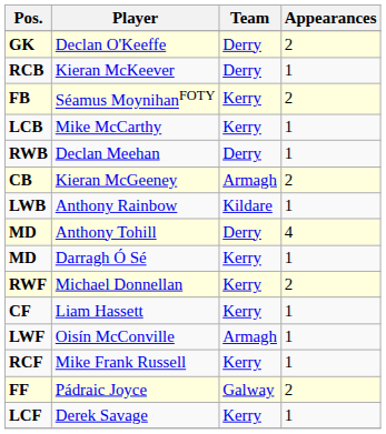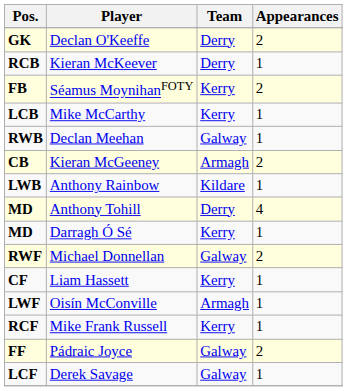 <table class="wikitable">
 <tr>
 <th>Pos.</th>
 <th>Player</th>
 <th>Team</th>
 <th>Appearances</th>
 </tr>
 <tr>
 </tr>
 <tr bgcolor=#FFFFDD>
 <td><strong>GK</strong></td>
 <td> <a href='#'>Declan O'Keeffe</a></td>
 <td><a href='#'>Derry</a></td>
 <td>2</td>
 </tr>
 <tr>
 <td><strong>RCB</strong></td>
 <td> <a href='#'>Kieran McKeever</a></td>
 <td><a href='#'>Derry</a></td>
 <td>1</td>
 </tr>
 <tr bgcolor=#FFFFDD>
 <td><strong>FB</strong></td>
 <td> <a href='#'>Séamus Moynihan</a><sup>FOTY</sup></td>
 <td><a href='#'>Kerry</a></td>
 <td>2</td>
 </tr>
 <tr>
 <td><strong>LCB</strong></td>
 <td> <a href='#'>Mike McCarthy</a></td>
 <td><a href='#'>Kerry</a></td>
 <td>1</td>
 </tr>
 <tr>
 <td><strong>RWB</strong></td>
 <td> <a href='#'>Declan Meehan</a></td>
-<td><a href='#'>Derry</a></td>
+<td><a href='#'>Galway</a></td>
 <td>1</td>
 </tr>
 <tr bgcolor=#FFFFDD>
 <td><strong>CB</strong></td>
 <td> <a href='#'>Kieran McGeeney</a></td>
 <td><a href='#'>Armagh</a></td>
 <td>2</td>
 </tr>
 <tr>
 <td><strong>LWB</strong></td>
 <td> <a href='#'>Anthony Rainbow</a></td>
 <td><a href='#'>Kildare</a></td>
 <td>1</td>
 </tr>
 <tr bgcolor=#FFFFDD>
 <td><strong>MD</strong></td>
 <td> <a href='#'>Anthony Tohill</a></td>
 <td><a href='#'>Derry</a></td>
 <td>4</td>
 </tr>
 <tr>
 <td><strong>MD</strong></td>
 <td> <a href='#'>Darragh Ó Sé</a></td>
 <td><a href='#'>Kerry</a></td>
 <td>1</td>
 </tr>
 <tr bgcolor=#FFFFDD>
 <td><strong>RWF</strong></td>
 <td> <a href='#'>Michael Donnellan</a></td>
-<td><a href='#'>Kerry</a></td>
+<td><a href='#'>Galway</a></td>
 <td>2</td>
 </tr>
 <tr>
 <td><strong>CF</strong></td>
 <td> <a href='#'>Liam Hassett</a></td>
 <td><a href='#'>Kerry</a></td>
 <td>1</td>
 </tr>
 <tr>
 <td><strong>LWF</strong></td>
 <td> <a href='#'>Oisín McConville</a></td>
 <td><a href='#'>Armagh</a></td>
 <td>1</td>
 </tr>
 <tr>
 <td><strong>RCF</strong></td>
 <td> <a href='#'>Mike Frank Russell</a></td>
 <td><a href='#'>Kerry</a></td>
 <td>1</td>
 </tr>
 <tr bgcolor=#FFFFDD>
 <td><strong>FF</strong></td>
 <td> <a href='#'>Pádraic Joyce</a></td>
 <td><a href='#'>Galway</a></td>
 <td>2</td>
 </tr>
 <tr>
 <td><strong>LCF</strong></td>
 <td> <a href='#'>Derek Savage</a></td>
-<td><a href='#'>Kerry</a></td>
+<td><a href='#'>Galway</a></td>
 <td>1</td>
 </tr>
 <tr>
 </tr>
 </table>
